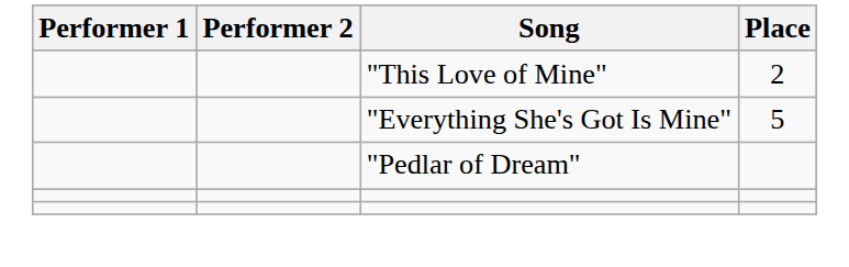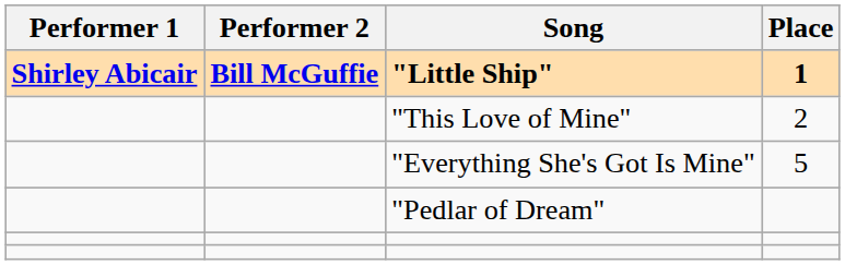 <table class="sortable wikitable" style="margin: 1em auto 1em auto">
 <tr>
 <th>Performer 1</th>
 <th>Performer 2</th>
 <th>Song</th>
 <th>Place</th>
+</tr>
+<tr style="font-weight:bold; background:navajowhite;">
+<td><a href='#'>Shirley Abicair</a></td>
+<td><a href='#'>Bill McGuffie</a></td>
+<td>"Little Ship"</td>
+<td style="text-align:center;">1</td>
 </tr>
 <tr>
 <td></td>
 <td></td>
 <td>"This Love of Mine"</td>
 <td style="text-align:center;">2</td>
 </tr>
 <tr>
 <td></td>
 <td></td>
 <td>"Everything She's Got Is Mine"</td>
 <td style="text-align:center;">5</td>
 </tr>
 <tr>
 <td></td>
 <td></td>
 <td>"Pedlar of Dream"</td>
 <td></td>
 </tr>
 <tr>
 <td></td>
 <td></td>
 <td></td>
 <td></td>
 </tr>
 <tr>
 <td></td>
 <td></td>
 <td></td>
 <td></td>
 </tr>
 </table>
